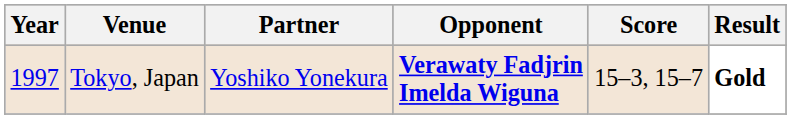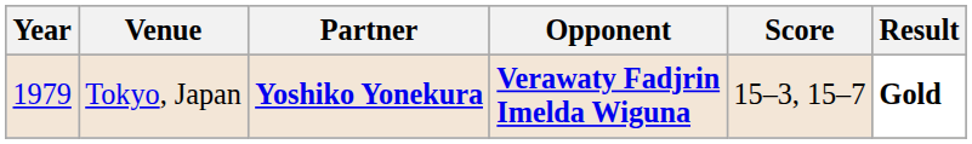 <table class="sortable wikitable" style="font-size: 90%;">
 <tr>
 <th>Year</th>
 <th>Venue</th>
 <th>Partner</th>
 <th>Opponent</th>
 <th>Score</th>
 <th>Result</th>
 </tr>
 <tr style="background:#F3E6D7">
-<td align="center"><a href='#'>1997</a></td>
+<td align="center"><a href='#'>1979</a></td>
 <td align="left"><a href='#'>Tokyo</a>, Japan</td>
-<td align="left"> <a href='#'>Yoshiko Yonekura</a></td>
+<td align="left"><strong> <a href='#'>Yoshiko Yonekura</a></strong></td>
 <td align="left"><strong> <a href='#'>Verawaty Fadjrin</a><br> <a href='#'>Imelda Wiguna</a></strong></td>
 <td align="left">15–3, 15–7</td>
 <td style="text-align:left; background:white"> <strong>Gold</strong></td>
 </tr>
 </table>
